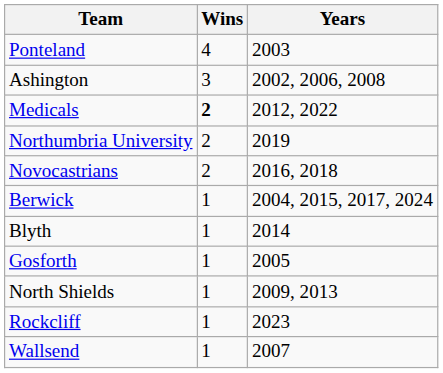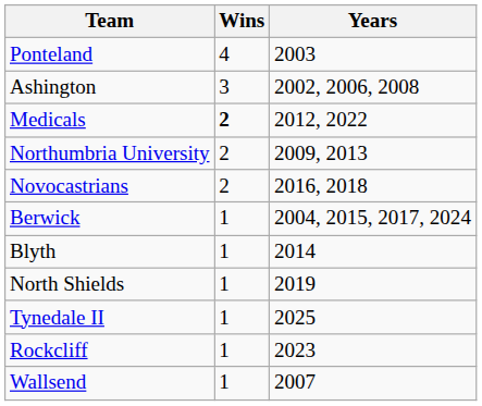 <table class="wikitable">
 <tr>
 <th>Team</th>
 <th>Wins</th>
 <th>Years</th>
 </tr>
 <tr>
 <td><a href='#'>Ponteland</a></td>
 <td>4</td>
 <td>2003</td>
 </tr>
 <tr>
 <td>Ashington</td>
 <td>3</td>
 <td>2002, 2006, 2008</td>
 </tr>
 <tr>
 <td><a href='#'>Medicals</a></td>
 <td><strong>2</strong></td>
 <td>2012, 2022</td>
 </tr>
 <tr>
 <td><a href='#'>Northumbria University</a></td>
 <td>2</td>
-<td>2019</td>
+<td>2009, 2013</td>
 </tr>
 <tr>
 <td><a href='#'>Novocastrians</a></td>
 <td>2</td>
 <td>2016, 2018</td>
 </tr>
 <tr>
 <td><a href='#'>Berwick</a></td>
 <td>1</td>
 <td>2004, 2015, 2017, 2024</td>
 </tr>
 <tr>
 <td>Blyth</td>
 <td>1</td>
 <td>2014</td>
 </tr>
 <tr>
-<td><a href='#'>Gosforth</a></td>
+<td>North Shields</td>
 <td>1</td>
-<td>2005</td>
+<td>2019</td>
 </tr>
 <tr>
-<td>North Shields</td>
+<td><a href='#'>Tynedale II</a></td>
 <td>1</td>
-<td>2009, 2013</td>
+<td>2025</td>
 </tr>
 <tr>
 <td><a href='#'>Rockcliff</a></td>
 <td>1</td>
 <td>2023</td>
 </tr>
 <tr>
 <td><a href='#'>Wallsend</a></td>
 <td>1</td>
 <td>2007</td>
 </tr>
 </table>
